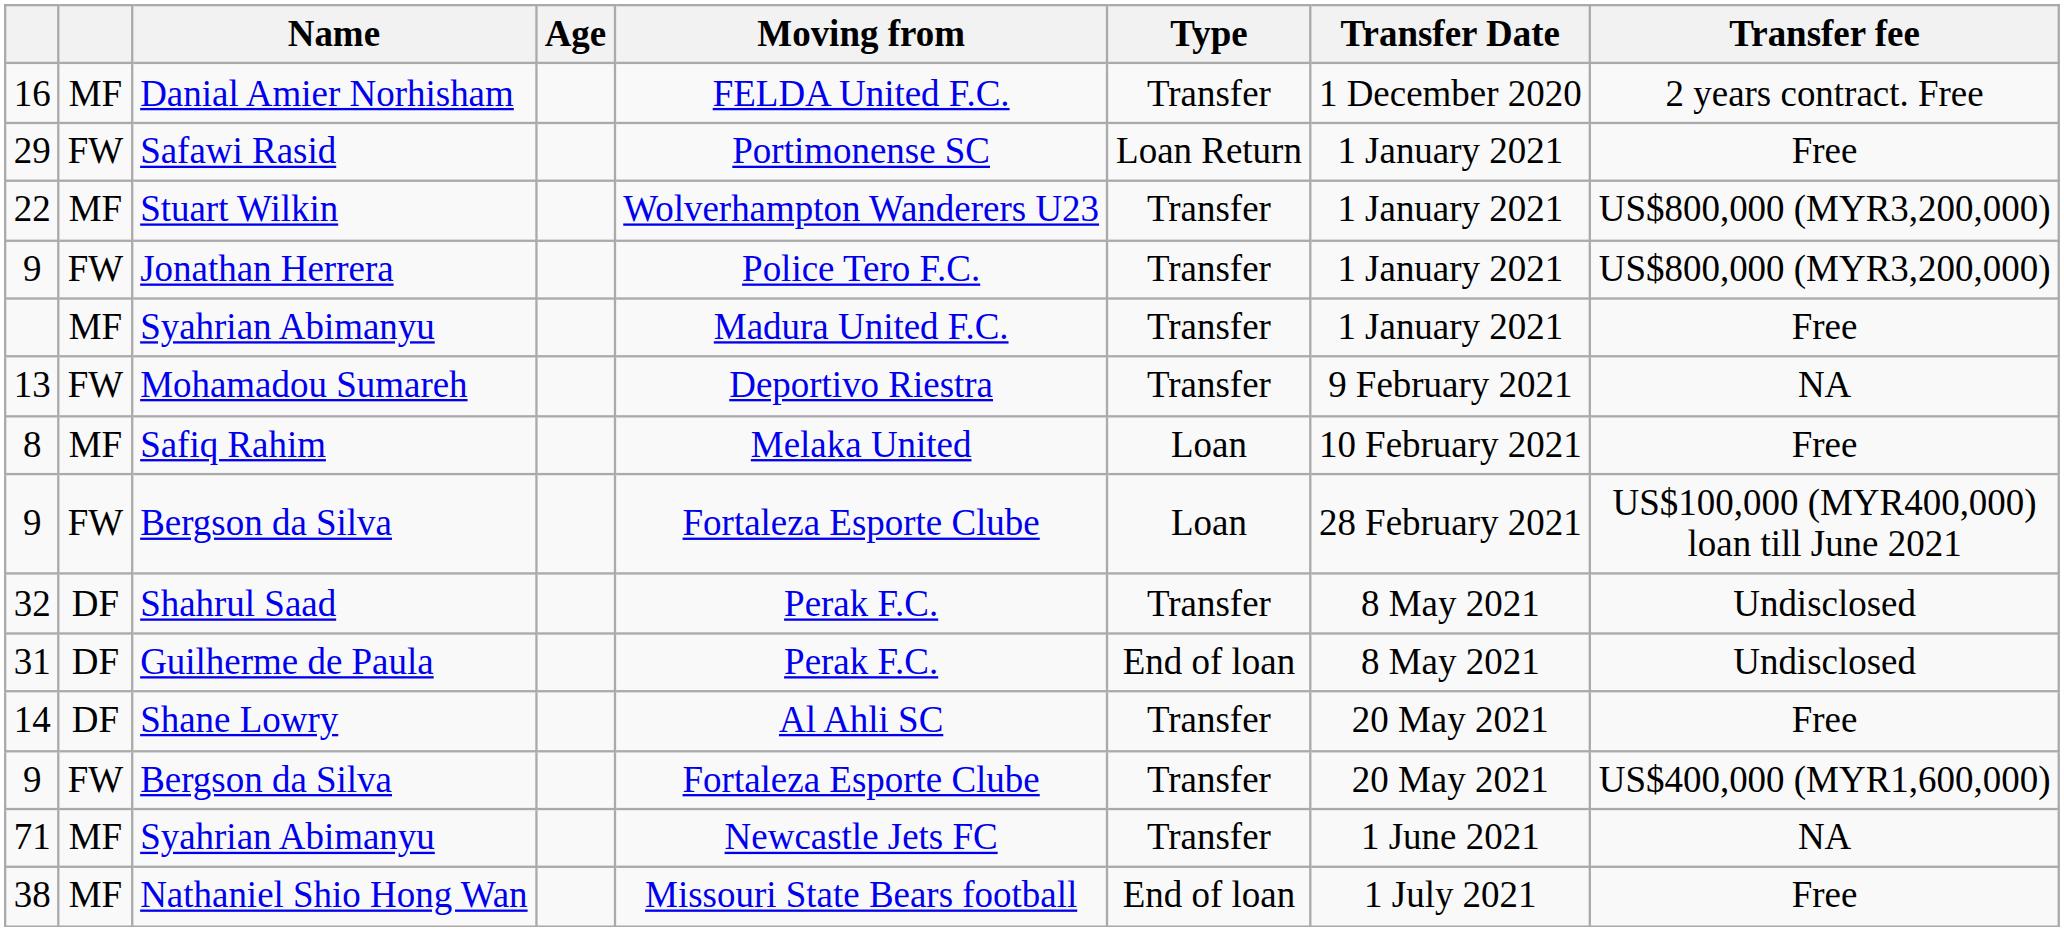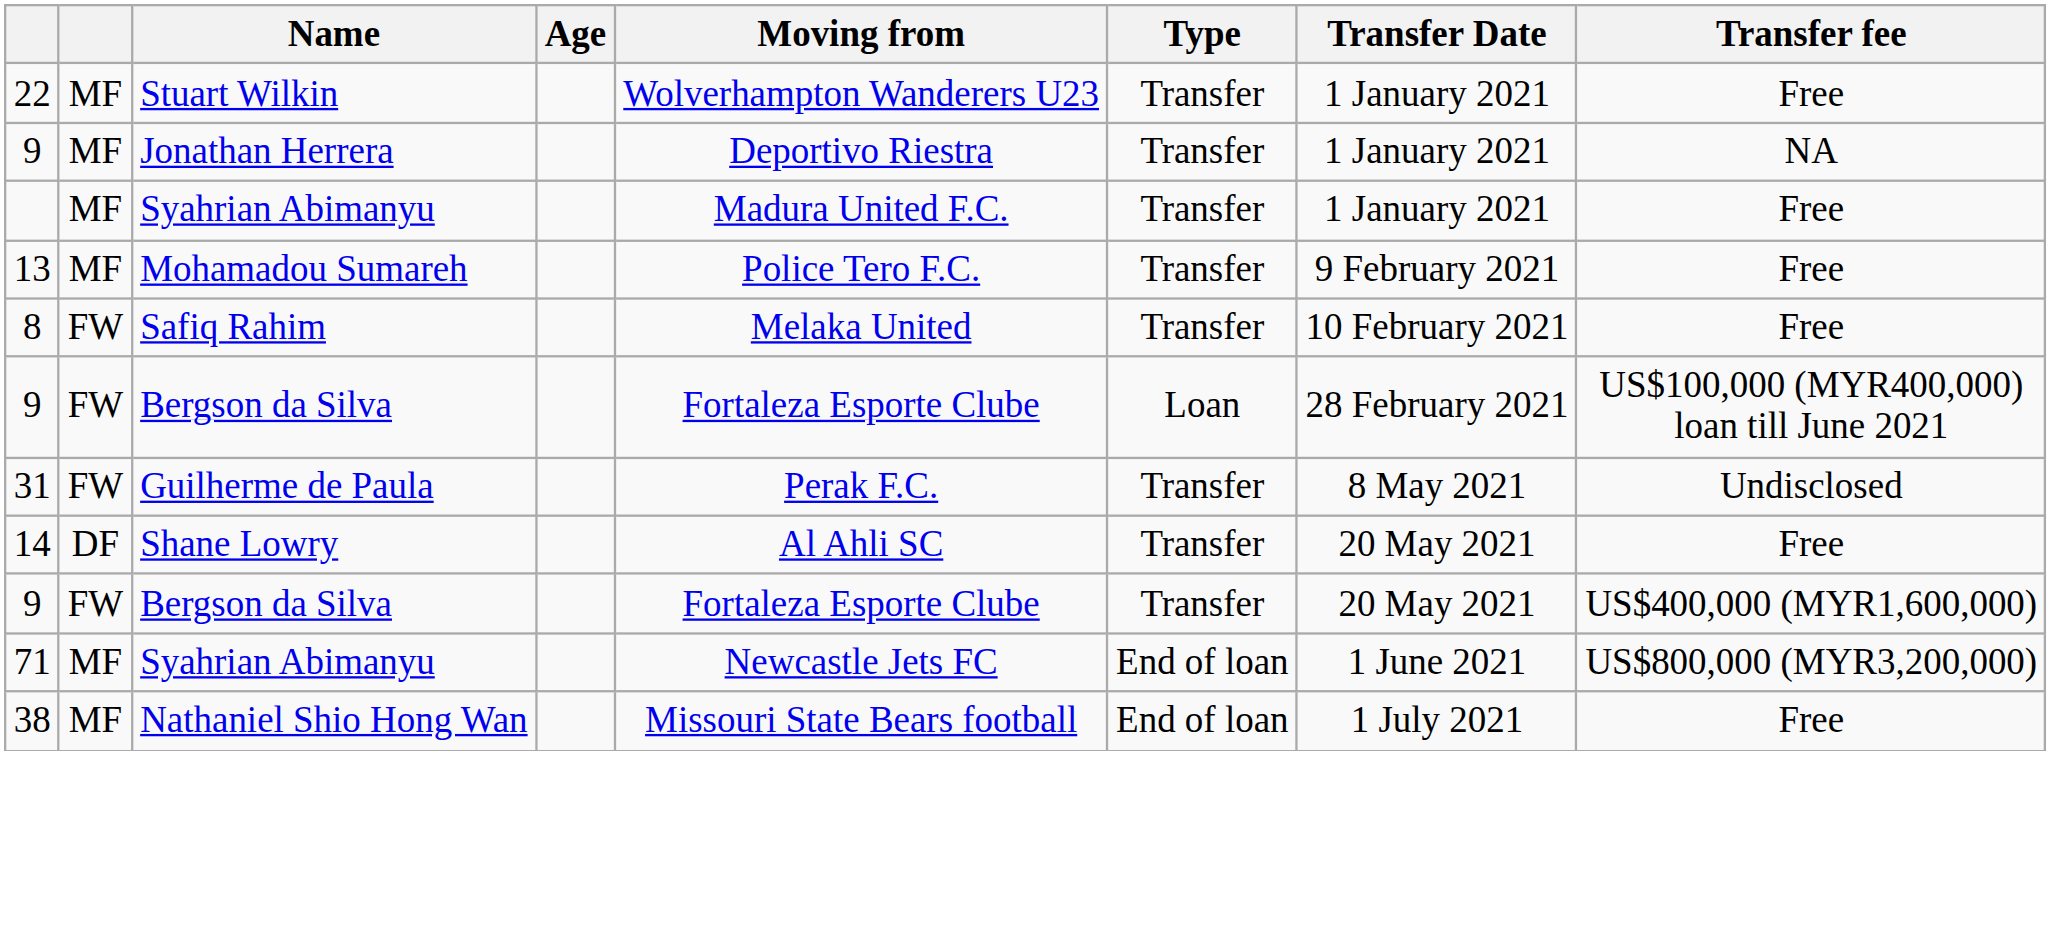 <table class="wikitable" style="text-align:center;">
 <tr>
 <th></th>
 <th></th>
 <th>Name</th>
 <th>Age</th>
 <th>Moving from</th>
 <th>Type</th>
 <th>Transfer Date</th>
 <th>Transfer fee</th>
 </tr>
 <tr>
-<td>16</td>
-<td>MF</td>
-<td align=left> <a href='#'>Danial Amier Norhisham</a></td>
-<td></td>
-<td> <a href='#'>FELDA United F.C.</a></td>
-<td>Transfer</td>
-<td>1 December 2020</td>
-<td>2 years contract. Free </td>
-</tr>
-<tr>
-<td>29</td>
-<td>FW</td>
-<td align=left> <a href='#'>Safawi Rasid</a></td>
-<td></td>
-<td> <a href='#'>Portimonense SC</a></td>
-<td>Loan Return</td>
-<td>1 January 2021</td>
-<td>Free </td>
-</tr>
-<tr>
 <td>22</td>
 <td>MF</td>
 <td align=left> <a href='#'>Stuart Wilkin</a></td>
 <td></td>
 <td> <a href='#'>Wolverhampton Wanderers U23</a></td>
 <td>Transfer</td>
 <td>1 January 2021</td>
-<td>US$800,000 (MYR3,200,000)</td>
+<td>Free</td>
 </tr>
 <tr>
 <td>9</td>
-<td>FW</td>
+<td>MF</td>
 <td align=left> <a href='#'>Jonathan Herrera</a></td>
 <td></td>
-<td> <a href='#'>Police Tero F.C.</a></td>
+<td> <a href='#'>Deportivo Riestra</a></td>
 <td>Transfer</td>
 <td>1 January 2021</td>
-<td>US$800,000 (MYR3,200,000)</td>
+<td>NA </td>
 </tr>
 <tr>
 <td></td>
 <td>MF</td>
 <td align=left> <a href='#'>Syahrian Abimanyu</a></td>
 <td></td>
 <td> <a href='#'>Madura United F.C.</a></td>
 <td>Transfer</td>
 <td>1 January 2021</td>
 <td>Free </td>
 </tr>
 <tr>
 <td>13</td>
-<td>FW</td>
+<td>MF</td>
 <td align=left> <a href='#'>Mohamadou Sumareh</a></td>
 <td></td>
-<td> <a href='#'>Deportivo Riestra</a></td>
+<td> <a href='#'>Police Tero F.C.</a></td>
 <td>Transfer</td>
 <td>9 February 2021</td>
-<td>NA </td>
+<td>Free </td>
 </tr>
 <tr>
 <td>8</td>
-<td>MF</td>
+<td>FW</td>
 <td align=left> <a href='#'>Safiq Rahim</a></td>
 <td></td>
 <td> <a href='#'>Melaka United</a></td>
-<td>Loan</td>
+<td>Transfer</td>
 <td>10 February 2021</td>
 <td>Free </td>
 </tr>
 <tr>
 <td>9</td>
 <td>FW</td>
 <td align=left> <a href='#'>Bergson da Silva</a></td>
 <td></td>
 <td> <a href='#'>Fortaleza Esporte Clube</a></td>
 <td>Loan</td>
 <td>28 February 2021</td>
 <td>US$100,000 (MYR400,000) <br> loan till June 2021</td>
 </tr>
 <tr>
-<td>32</td>
-<td>DF</td>
-<td align=left> <a href='#'>Shahrul Saad</a></td>
+<td>31</td>
+<td>FW</td>
+<td align=left> <a href='#'>Guilherme de Paula</a></td>
 <td></td>
 <td> <a href='#'>Perak F.C.</a></td>
 <td>Transfer</td>
-<td>8 May 2021</td>
-<td>Undisclosed </td>
-</tr>
-<tr>
-<td>31</td>
-<td>DF</td>
-<td align=left> <a href='#'>Guilherme de Paula</a></td>
-<td></td>
-<td> <a href='#'>Perak F.C.</a></td>
-<td>End of loan</td>
 <td>8 May 2021</td>
 <td>Undisclosed </td>
 </tr>
 <tr>
 <td>14</td>
 <td>DF</td>
 <td align=left> <a href='#'>Shane Lowry</a></td>
 <td></td>
 <td> <a href='#'>Al Ahli SC</a></td>
 <td>Transfer</td>
 <td>20 May 2021</td>
 <td>Free </td>
 </tr>
 <tr>
 <td>9</td>
 <td>FW</td>
 <td align=left> <a href='#'>Bergson da Silva</a></td>
 <td></td>
 <td> <a href='#'>Fortaleza Esporte Clube</a></td>
 <td>Transfer</td>
 <td>20 May 2021</td>
 <td>US$400,000 (MYR1,600,000)</td>
 </tr>
 <tr>
 <td>71</td>
 <td>MF</td>
 <td align=left> <a href='#'>Syahrian Abimanyu</a></td>
 <td></td>
 <td> <a href='#'>Newcastle Jets FC</a></td>
-<td>Transfer</td>
+<td>End of loan</td>
 <td>1 June 2021</td>
-<td>NA </td>
+<td>US$800,000 (MYR3,200,000)</td>
 </tr>
 <tr>
 <td>38</td>
 <td>MF</td>
 <td align=left> <a href='#'>Nathaniel Shio Hong Wan</a></td>
 <td></td>
 <td> <a href='#'>Missouri State Bears football</a></td>
 <td>End of loan</td>
 <td>1 July 2021</td>
 <td>Free </td>
 </tr>
 <tr>
 </tr>
 </table>
